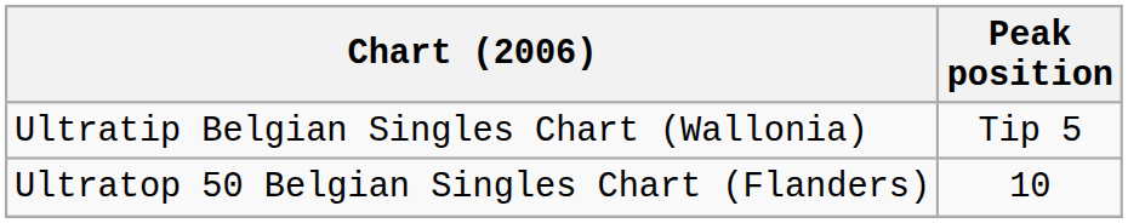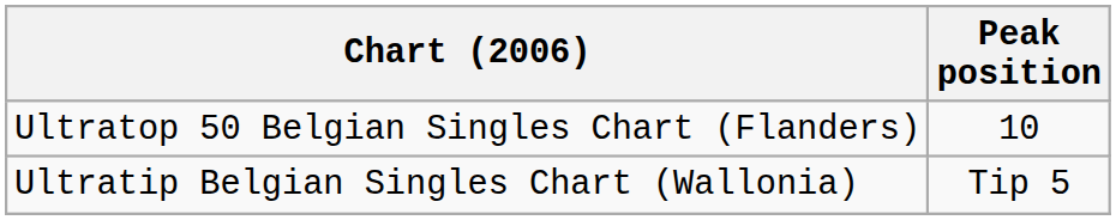 <table class="wikitable sortable">
 <tr>
 <th>Chart (2006)</th>
 <th>Peak<br>position</th>
 </tr>
 <tr>
+<td>Ultratop 50 Belgian Singles Chart (Flanders)</td>
+<td align="center">10</td>
+</tr>
+<tr>
 <td>Ultratip Belgian Singles Chart (Wallonia)</td>
 <td align="center">Tip 5</td>
 </tr>
 <tr>
-<td>Ultratop 50 Belgian Singles Chart (Flanders)</td>
-<td align="center">10</td>
-</tr>
-<tr>
 </tr>
 </table>
